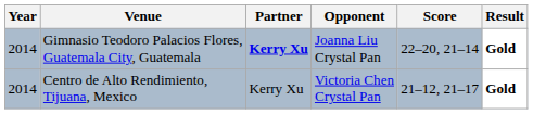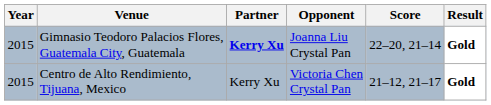 <table class="sortable wikitable" style="font-size: 90%;">
 <tr>
 <th>Year</th>
 <th>Venue</th>
 <th>Partner</th>
 <th>Opponent</th>
 <th>Score</th>
 <th>Result</th>
 </tr>
 <tr style="background:#AABBCC">
-<td align="center">2014</td>
+<td align="center">2015</td>
 <td align="left">Gimnasio Teodoro Palacios Flores,<br><a href='#'>Guatemala City</a>, Guatemala</td>
 <td align="left"><strong> <a href='#'>Kerry Xu</a></strong></td>
 <td align="left"> <a href='#'>Joanna Liu</a><br> Crystal Pan</td>
 <td align="left">22–20, 21–14</td>
 <td style="text-align:left; background:white"> <strong>Gold</strong></td>
 </tr>
 <tr style="background:#AABBCC">
-<td align="center">2014</td>
+<td align="center">2015</td>
 <td align="left">Centro de Alto Rendimiento,<br><a href='#'>Tijuana</a>, Mexico</td>
 <td align="left"> Kerry Xu</td>
 <td align="left"> <a href='#'>Victoria Chen</a><br> <a href='#'>Crystal Pan</a></td>
 <td align="left">21–12, 21–17</td>
 <td style="text-align:left; background:white"> <strong>Gold</strong></td>
 </tr>
 </table>
